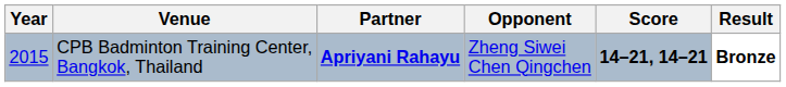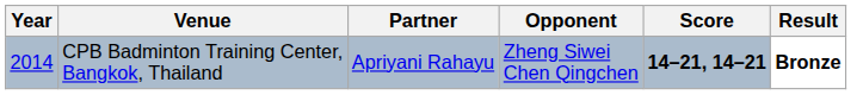 <table class="sortable wikitable" style="font-size: 90%;">
 <tr>
 <th>Year</th>
 <th>Venue</th>
 <th>Partner</th>
 <th>Opponent</th>
 <th>Score</th>
 <th>Result</th>
 </tr>
 <tr style="background:#AABBCC">
-<td align="center"><a href='#'>2015</a></td>
+<td align="center"><a href='#'>2014</a></td>
 <td align="left">CPB Badminton Training Center,<br><a href='#'>Bangkok</a>, Thailand</td>
-<td align="left"><strong> <a href='#'>Apriyani Rahayu</a></strong></td>
+<td align="left"> <a href='#'>Apriyani Rahayu</a></td>
 <td align="left"> <a href='#'>Zheng Siwei</a><br> <a href='#'>Chen Qingchen</a></td>
 <td align="left"><strong>14–21, 14–21</strong></td>
 <td style="text-align:left; background:white"> <strong>Bronze</strong></td>
 </tr>
 </table>
